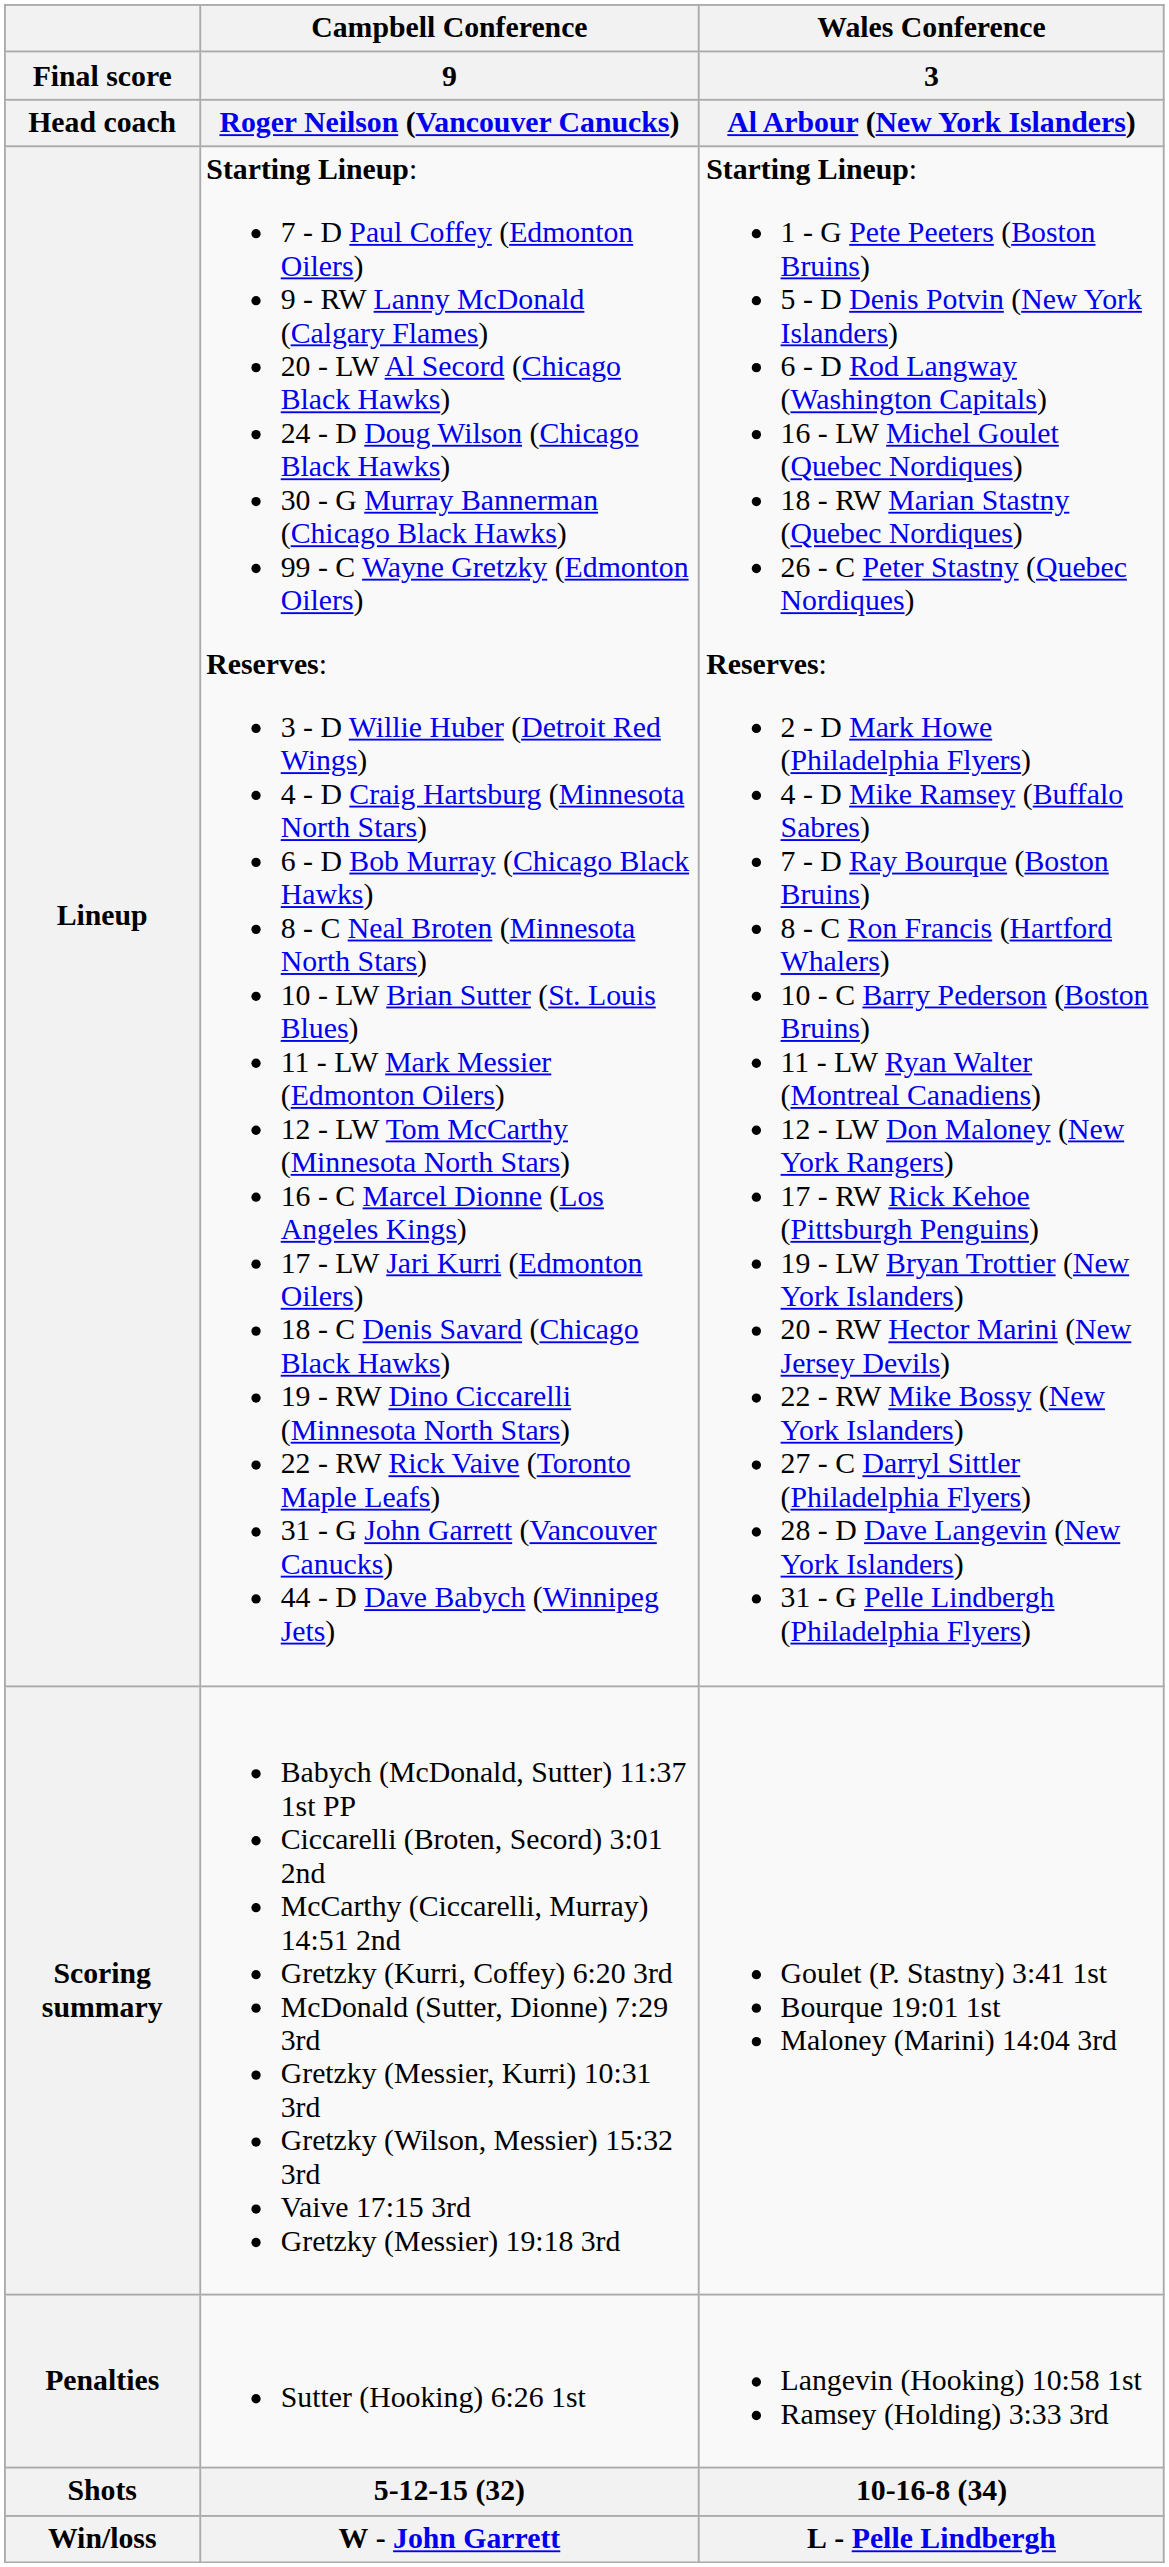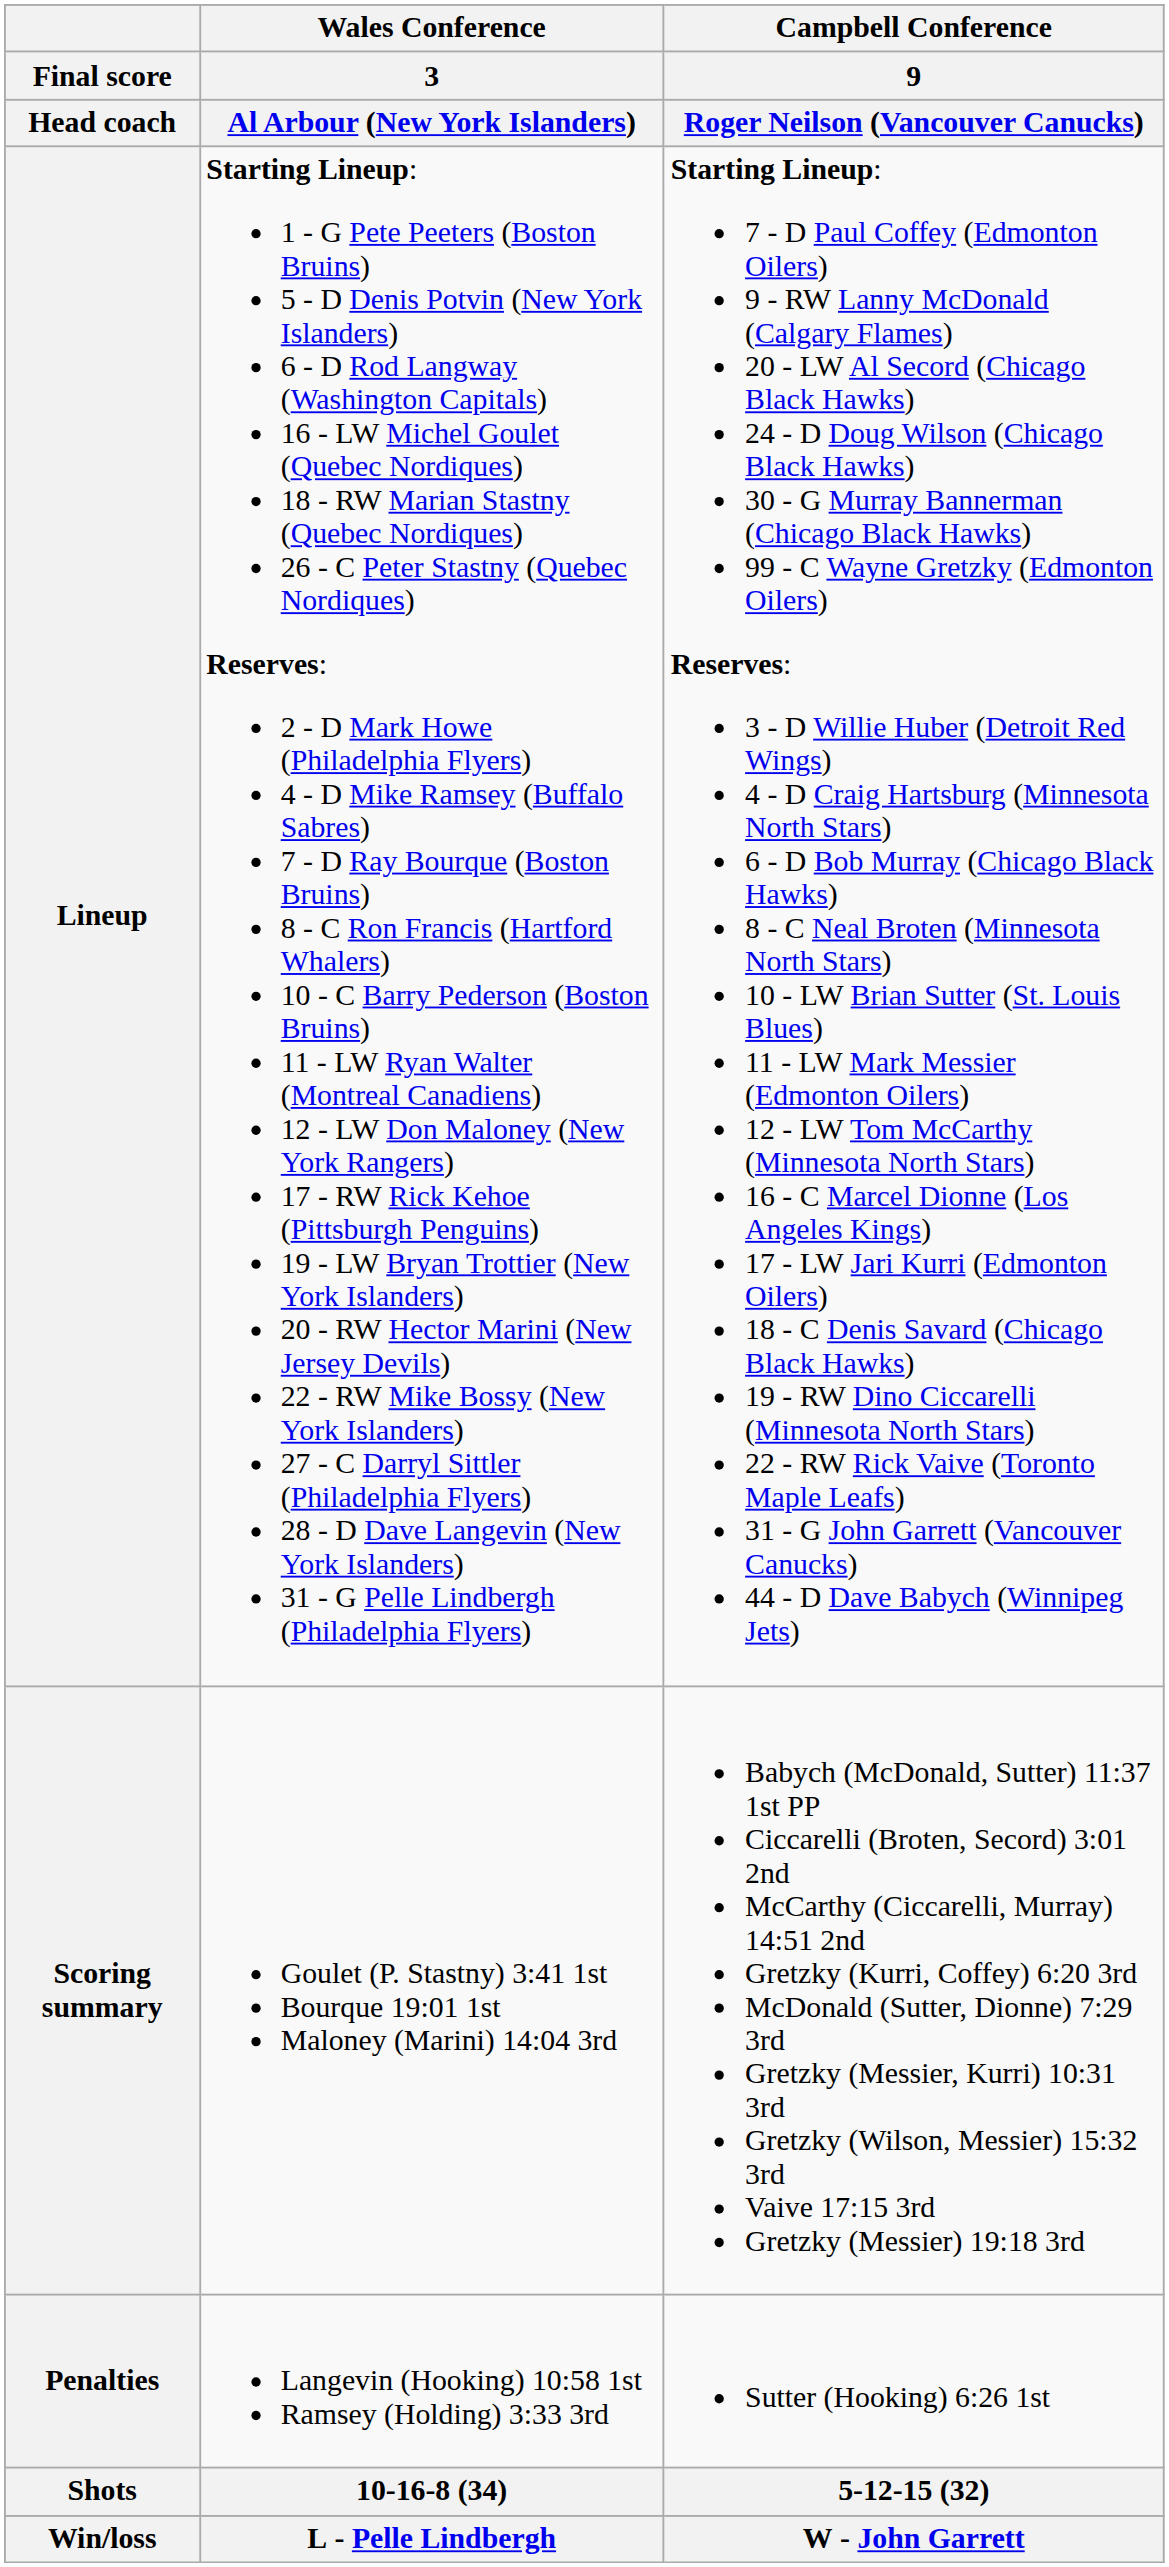 <table class="wikitable" style="width:100%">
 <tr>
 <th></th>
+<th>Wales Conference</th>
 <th>Campbell Conference</th>
-<th>Wales Conference</th>
 </tr>
 <tr>
 <th>Final score</th>
+<th>3</th>
 <th>9</th>
-<th>3</th>
 </tr>
 <tr>
 <th>Head coach</th>
+<th> <a href='#'>Al Arbour</a> (<a href='#'>New York Islanders</a>)</th>
 <th> <a href='#'>Roger Neilson</a> (<a href='#'>Vancouver Canucks</a>)</th>
-<th> <a href='#'>Al Arbour</a> (<a href='#'>New York Islanders</a>)</th>
 </tr>
 <tr>
 <th>Lineup</th>
+<td><strong>Starting Lineup</strong>:<br><ul><li> 1 - G <a href='#'>Pete Peeters</a> (<a href='#'>Boston Bruins</a>)</li><li> 5 - D <a href='#'>Denis Potvin</a> (<a href='#'>New York Islanders</a>)</li><li> 6 - D <a href='#'>Rod Langway</a> (<a href='#'>Washington Capitals</a>)</li><li> 16 - LW <a href='#'>Michel Goulet</a> (<a href='#'>Quebec Nordiques</a>)</li><li> 18 - RW <a href='#'>Marian Stastny</a> (<a href='#'>Quebec Nordiques</a>)</li><li> 26 - C <a href='#'>Peter Stastny</a> (<a href='#'>Quebec Nordiques</a>)</li></ul><strong>Reserves</strong>:<ul><li> 2 - D <a href='#'>Mark Howe</a> (<a href='#'>Philadelphia Flyers</a>)</li><li> 4 - D <a href='#'>Mike Ramsey</a> (<a href='#'>Buffalo Sabres</a>)</li><li> 7 - D <a href='#'>Ray Bourque</a> (<a href='#'>Boston Bruins</a>)</li><li> 8 - C <a href='#'>Ron Francis</a> (<a href='#'>Hartford Whalers</a>)</li><li> 10 - C <a href='#'>Barry Pederson</a> (<a href='#'>Boston Bruins</a>)</li><li> 11 - LW <a href='#'>Ryan Walter</a> (<a href='#'>Montreal Canadiens</a>)</li><li> 12 - LW <a href='#'>Don Maloney</a> (<a href='#'>New York Rangers</a>)</li><li> 17 - RW <a href='#'>Rick Kehoe</a> (<a href='#'>Pittsburgh Penguins</a>)</li><li> 19 - LW <a href='#'>Bryan Trottier</a> (<a href='#'>New York Islanders</a>)</li><li> 20 - RW <a href='#'>Hector Marini</a> (<a href='#'>New Jersey Devils</a>)</li><li> 22 - RW <a href='#'>Mike Bossy</a> (<a href='#'>New York Islanders</a>)</li><li> 27 - C <a href='#'>Darryl Sittler</a> (<a href='#'>Philadelphia Flyers</a>)</li><li> 28 - D <a href='#'>Dave Langevin</a> (<a href='#'>New York Islanders</a>)</li><li> 31 - G <a href='#'>Pelle Lindbergh</a> (<a href='#'>Philadelphia Flyers</a>)</li></ul></td>
 <td><strong>Starting Lineup</strong>:<br><ul><li> 7 - D <a href='#'>Paul Coffey</a> (<a href='#'>Edmonton Oilers</a>)</li><li> 9 - RW <a href='#'>Lanny McDonald</a> (<a href='#'>Calgary Flames</a>)</li><li> 20 - LW <a href='#'>Al Secord</a> (<a href='#'>Chicago Black Hawks</a>)</li><li> 24 - D <a href='#'>Doug Wilson</a> (<a href='#'>Chicago Black Hawks</a>)</li><li> 30 - G <a href='#'>Murray Bannerman</a> (<a href='#'>Chicago Black Hawks</a>)</li><li> 99 - C <a href='#'>Wayne Gretzky</a> (<a href='#'>Edmonton Oilers</a>)</li></ul><strong>Reserves</strong>:<ul><li> 3 - D <a href='#'>Willie Huber</a> (<a href='#'>Detroit Red Wings</a>)</li><li> 4 - D <a href='#'>Craig Hartsburg</a> (<a href='#'>Minnesota North Stars</a>)</li><li> 6 - D <a href='#'>Bob Murray</a> (<a href='#'>Chicago Black Hawks</a>)</li><li> 8 - C <a href='#'>Neal Broten</a> (<a href='#'>Minnesota North Stars</a>)</li><li> 10 - LW <a href='#'>Brian Sutter</a> (<a href='#'>St. Louis Blues</a>)</li><li> 11 - LW <a href='#'>Mark Messier</a> (<a href='#'>Edmonton Oilers</a>)</li><li> 12 - LW <a href='#'>Tom McCarthy</a> (<a href='#'>Minnesota North Stars</a>)</li><li> 16 - C <a href='#'>Marcel Dionne</a> (<a href='#'>Los Angeles Kings</a>)</li><li> 17 - LW <a href='#'>Jari Kurri</a> (<a href='#'>Edmonton Oilers</a>)</li><li> 18 - C <a href='#'>Denis Savard</a> (<a href='#'>Chicago Black Hawks</a>)</li><li> 19 - RW <a href='#'>Dino Ciccarelli</a> (<a href='#'>Minnesota North Stars</a>)</li><li> 22 - RW <a href='#'>Rick Vaive</a> (<a href='#'>Toronto Maple Leafs</a>)</li><li> 31 - G <a href='#'>John Garrett</a> (<a href='#'>Vancouver Canucks</a>)</li><li> 44 - D <a href='#'>Dave Babych</a> (<a href='#'>Winnipeg Jets</a>)</li></ul></td>
-<td><strong>Starting Lineup</strong>:<br><ul><li> 1 - G <a href='#'>Pete Peeters</a> (<a href='#'>Boston Bruins</a>)</li><li> 5 - D <a href='#'>Denis Potvin</a> (<a href='#'>New York Islanders</a>)</li><li> 6 - D <a href='#'>Rod Langway</a> (<a href='#'>Washington Capitals</a>)</li><li> 16 - LW <a href='#'>Michel Goulet</a> (<a href='#'>Quebec Nordiques</a>)</li><li> 18 - RW <a href='#'>Marian Stastny</a> (<a href='#'>Quebec Nordiques</a>)</li><li> 26 - C <a href='#'>Peter Stastny</a> (<a href='#'>Quebec Nordiques</a>)</li></ul><strong>Reserves</strong>:<ul><li> 2 - D <a href='#'>Mark Howe</a> (<a href='#'>Philadelphia Flyers</a>)</li><li> 4 - D <a href='#'>Mike Ramsey</a> (<a href='#'>Buffalo Sabres</a>)</li><li> 7 - D <a href='#'>Ray Bourque</a> (<a href='#'>Boston Bruins</a>)</li><li> 8 - C <a href='#'>Ron Francis</a> (<a href='#'>Hartford Whalers</a>)</li><li> 10 - C <a href='#'>Barry Pederson</a> (<a href='#'>Boston Bruins</a>)</li><li> 11 - LW <a href='#'>Ryan Walter</a> (<a href='#'>Montreal Canadiens</a>)</li><li> 12 - LW <a href='#'>Don Maloney</a> (<a href='#'>New York Rangers</a>)</li><li> 17 - RW <a href='#'>Rick Kehoe</a> (<a href='#'>Pittsburgh Penguins</a>)</li><li> 19 - LW <a href='#'>Bryan Trottier</a> (<a href='#'>New York Islanders</a>)</li><li> 20 - RW <a href='#'>Hector Marini</a> (<a href='#'>New Jersey Devils</a>)</li><li> 22 - RW <a href='#'>Mike Bossy</a> (<a href='#'>New York Islanders</a>)</li><li> 27 - C <a href='#'>Darryl Sittler</a> (<a href='#'>Philadelphia Flyers</a>)</li><li> 28 - D <a href='#'>Dave Langevin</a> (<a href='#'>New York Islanders</a>)</li><li> 31 - G <a href='#'>Pelle Lindbergh</a> (<a href='#'>Philadelphia Flyers</a>)</li></ul></td>
 </tr>
 <tr>
 <th>Scoring summary</th>
+<td><br><ul><li>Goulet (P. Stastny) 3:41 1st</li><li>Bourque 19:01 1st</li><li>Maloney (Marini) 14:04 3rd</li></ul></td>
 <td><br><ul><li>Babych (McDonald, Sutter) 11:37 1st PP</li><li>Ciccarelli (Broten, Secord) 3:01 2nd</li><li>McCarthy (Ciccarelli, Murray) 14:51 2nd</li><li>Gretzky (Kurri, Coffey) 6:20 3rd</li><li>McDonald (Sutter, Dionne) 7:29 3rd</li><li>Gretzky (Messier, Kurri) 10:31 3rd</li><li>Gretzky (Wilson, Messier) 15:32 3rd</li><li>Vaive 17:15 3rd</li><li>Gretzky (Messier) 19:18 3rd</li></ul></td>
-<td><br><ul><li>Goulet (P. Stastny) 3:41 1st</li><li>Bourque 19:01 1st</li><li>Maloney (Marini) 14:04 3rd</li></ul></td>
 </tr>
 <tr>
 <th>Penalties</th>
+<td><br><ul><li>Langevin (Hooking) 10:58 1st</li><li>Ramsey (Holding) 3:33 3rd</li></ul></td>
 <td><br><ul><li>Sutter (Hooking) 6:26 1st</li></ul></td>
-<td><br><ul><li>Langevin (Hooking) 10:58 1st</li><li>Ramsey (Holding) 3:33 3rd</li></ul></td>
 </tr>
 <tr>
 <th>Shots</th>
+<th>10-16-8 (34)</th>
 <th>5-12-15 (32)</th>
-<th>10-16-8 (34)</th>
 </tr>
 <tr>
 <th>Win/loss</th>
+<th><strong>L</strong> - <a href='#'>Pelle Lindbergh</a></th>
 <th><strong>W</strong> - <a href='#'>John Garrett</a></th>
-<th><strong>L</strong> - <a href='#'>Pelle Lindbergh</a></th>
 </tr>
 </table>
